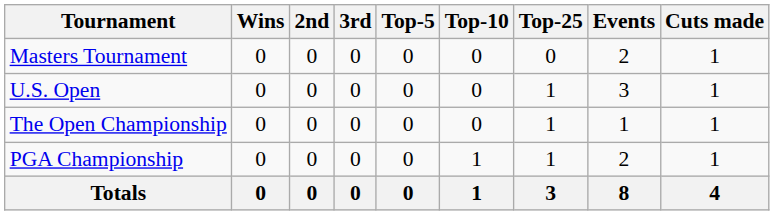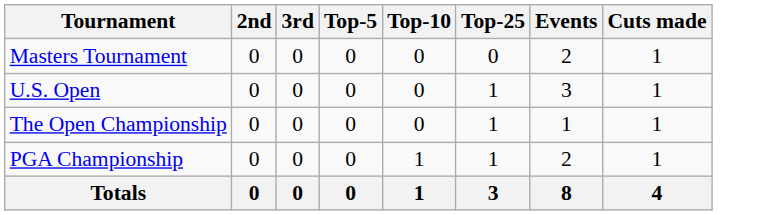 <table class=wikitable style=text-align:center>
 <tr>
 <th>Tournament</th>
-<th>Wins</th>
 <th>2nd</th>
 <th>3rd</th>
 <th>Top-5</th>
 <th>Top-10</th>
 <th>Top-25</th>
 <th>Events</th>
 <th>Cuts made</th>
 </tr>
 <tr>
 <td align=left><a href='#'>Masters Tournament</a></td>
 <td>0</td>
 <td>0</td>
 <td>0</td>
 <td>0</td>
 <td>0</td>
-<td>0</td>
 <td>2</td>
 <td>1</td>
 </tr>
 <tr>
 <td align=left><a href='#'>U.S. Open</a></td>
-<td>0</td>
 <td>0</td>
 <td>0</td>
 <td>0</td>
 <td>0</td>
 <td>1</td>
 <td>3</td>
 <td>1</td>
 </tr>
 <tr>
 <td align=left><a href='#'>The Open Championship</a></td>
 <td>0</td>
 <td>0</td>
 <td>0</td>
 <td>0</td>
-<td>0</td>
 <td>1</td>
 <td>1</td>
 <td>1</td>
 </tr>
 <tr>
 <td align=left><a href='#'>PGA Championship</a></td>
-<td>0</td>
 <td>0</td>
 <td>0</td>
 <td>0</td>
 <td>1</td>
 <td>1</td>
 <td>2</td>
 <td>1</td>
 </tr>
 <tr>
 <th>Totals</th>
 <th>0</th>
 <th>0</th>
 <th>0</th>
-<th>0</th>
 <th>1</th>
 <th>3</th>
 <th>8</th>
 <th>4</th>
 </tr>
 </table>
